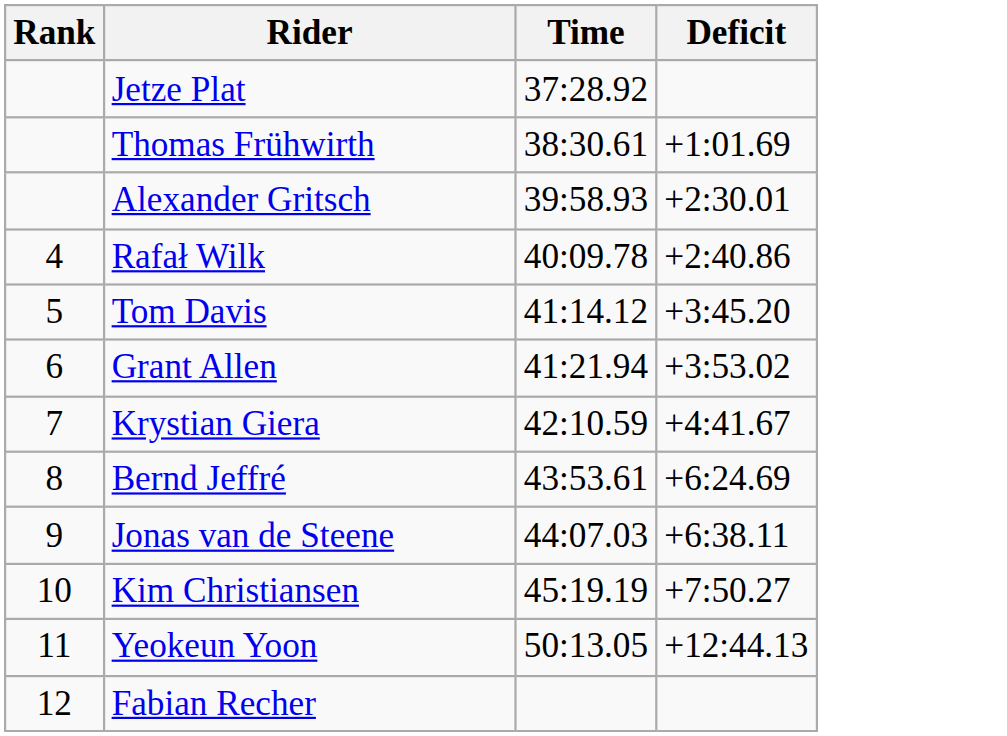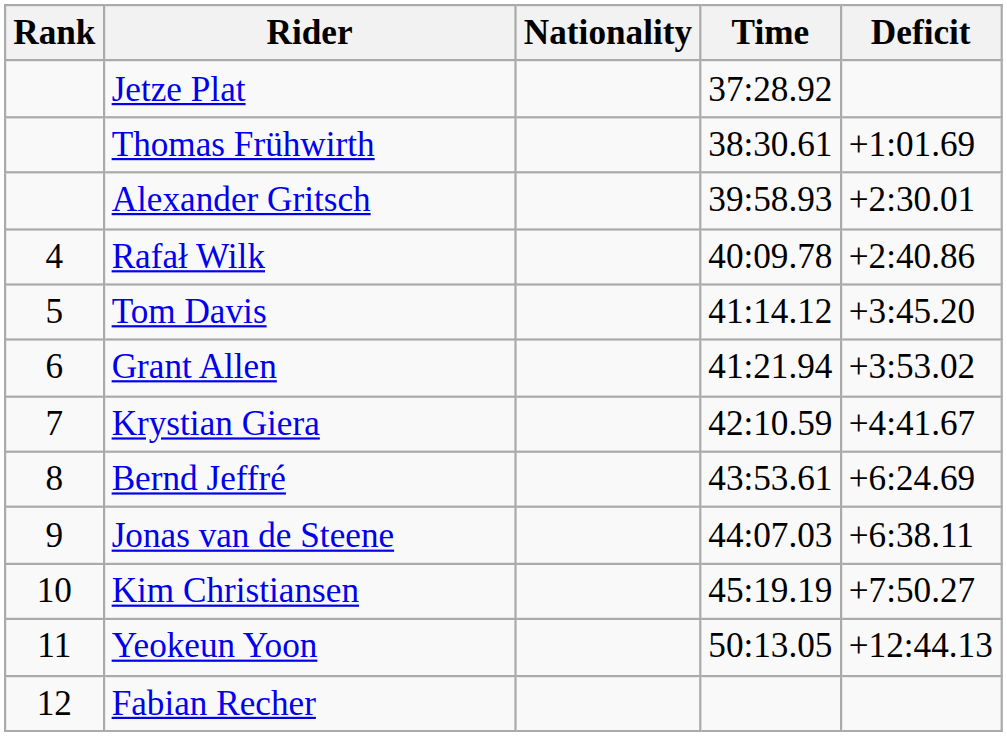 <table class="wikitable sortable" style="text-align:left">
 <tr>
 <th width=20>Rank</th>
 <th width=180>Rider</th>
+<th>Nationality</th>
 <th>Time</th>
 <th>Deficit</th>
 </tr>
 <tr>
 <td align=center></td>
 <td><a href='#'>Jetze Plat</a></td>
+<td></td>
 <td>37:28.92</td>
 <td></td>
 </tr>
 <tr>
 <td align=center></td>
 <td><a href='#'>Thomas Frühwirth</a></td>
+<td></td>
 <td>38:30.61</td>
 <td>+1:01.69</td>
 </tr>
 <tr>
 <td align=center></td>
 <td><a href='#'>Alexander Gritsch</a></td>
+<td></td>
 <td>39:58.93</td>
 <td>+2:30.01</td>
 </tr>
 <tr>
 <td align=center>4</td>
 <td><a href='#'>Rafał Wilk</a></td>
+<td></td>
 <td>40:09.78</td>
 <td>+2:40.86</td>
 </tr>
 <tr>
 <td align=center>5</td>
 <td><a href='#'>Tom Davis</a></td>
+<td></td>
 <td>41:14.12</td>
 <td>+3:45.20</td>
 </tr>
 <tr>
 <td align=center>6</td>
 <td><a href='#'>Grant Allen</a></td>
+<td></td>
 <td>41:21.94</td>
 <td>+3:53.02</td>
 </tr>
 <tr>
 <td align=center>7</td>
 <td><a href='#'>Krystian Giera</a></td>
+<td></td>
 <td>42:10.59</td>
 <td>+4:41.67</td>
 </tr>
 <tr>
 <td align=center>8</td>
 <td><a href='#'>Bernd Jeffré</a></td>
+<td></td>
 <td>43:53.61</td>
 <td>+6:24.69</td>
 </tr>
 <tr>
 <td align=center>9</td>
 <td><a href='#'>Jonas van de Steene</a></td>
+<td></td>
 <td>44:07.03</td>
 <td>+6:38.11</td>
 </tr>
 <tr>
 <td align=center>10</td>
 <td><a href='#'>Kim Christiansen</a></td>
+<td></td>
 <td>45:19.19</td>
 <td>+7:50.27</td>
 </tr>
 <tr>
 <td align=center>11</td>
 <td><a href='#'>Yeokeun Yoon</a></td>
+<td></td>
 <td>50:13.05</td>
 <td>+12:44.13</td>
 </tr>
 <tr>
 <td align=center>12</td>
 <td><a href='#'>Fabian Recher</a></td>
 <td></td>
 <td></td>
+<td></td>
 </tr>
 </table>
